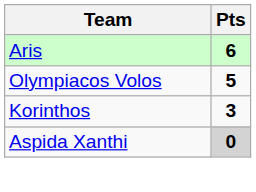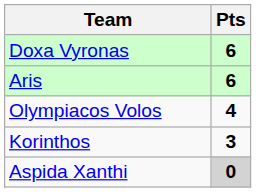 <table class="wikitable" style="text-align: center;">
 <tr>
 <th width=165>Team</th>
 <th width=20>Pts</th>
+</tr>
+<tr bgcolor="#ccffcc">
+<td align=left><a href='#'>Doxa Vyronas</a></td>
+<td><strong>6</strong></td>
 </tr>
 <tr bgcolor="#ccffcc">
 <td align=left><a href='#'>Aris</a></td>
 <td><strong>6</strong></td>
 </tr>
 <tr>
 <td align=left><a href='#'>Olympiacos Volos</a></td>
-<td><strong>5</strong></td>
+<td><strong>4</strong></td>
 </tr>
 <tr>
 <td align=left><a href='#'>Korinthos</a></td>
 <td><strong>3</strong></td>
 </tr>
 <tr>
 <td align=left><a href='#'>Aspida Xanthi</a></td>
 <td style="background: lightgrey;"><strong>0</strong></td>
 </tr>
 </table>
